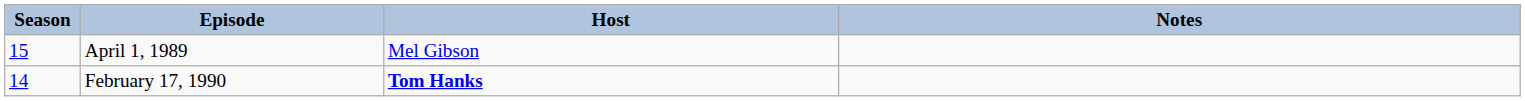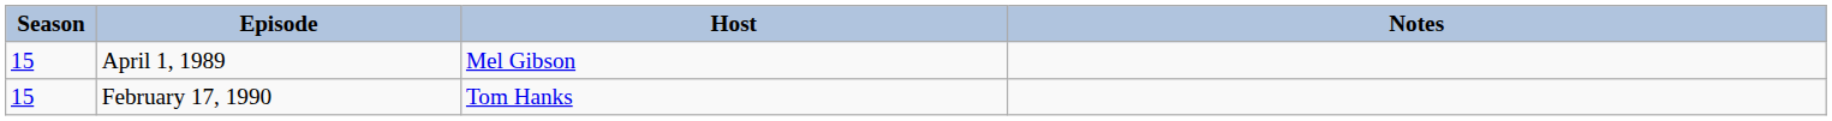 <table class="wikitable" style="width:100%;">
 <tr>
 <th style="background:#b0c4de; width:5%;">Season</th>
 <th style="background:#b0c4de; width:20%;">Episode</th>
 <th style="background:#b0c4de; width:30%;">Host</th>
 <th style="background:#b0c4de; width:45%;">Notes</th>
 </tr>
 <tr>
 <td><a href='#'>15</a></td>
 <td>April 1, 1989</td>
 <td><a href='#'>Mel Gibson</a></td>
 <td></td>
 </tr>
 <tr>
-<td><a href='#'>14</a></td>
+<td><a href='#'>15</a></td>
 <td>February 17, 1990</td>
-<td><strong><a href='#'>Tom Hanks</a></strong></td>
+<td><a href='#'>Tom Hanks</a></td>
 <td></td>
 </tr>
 </table>
